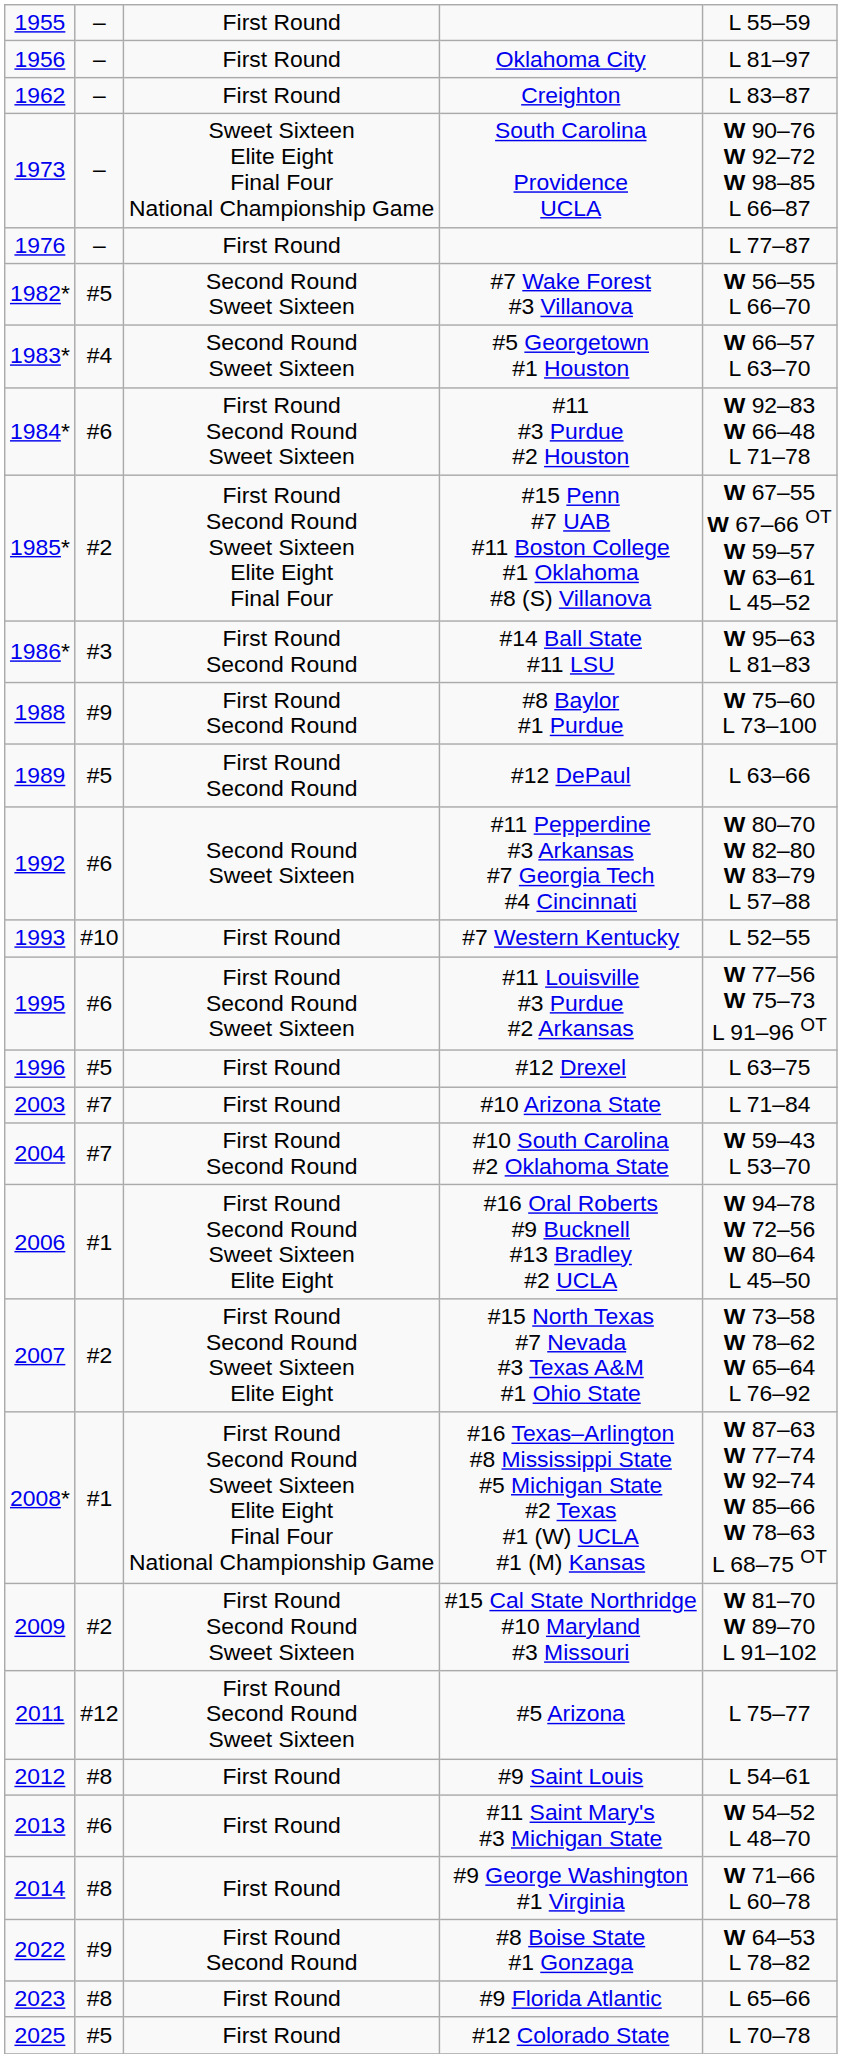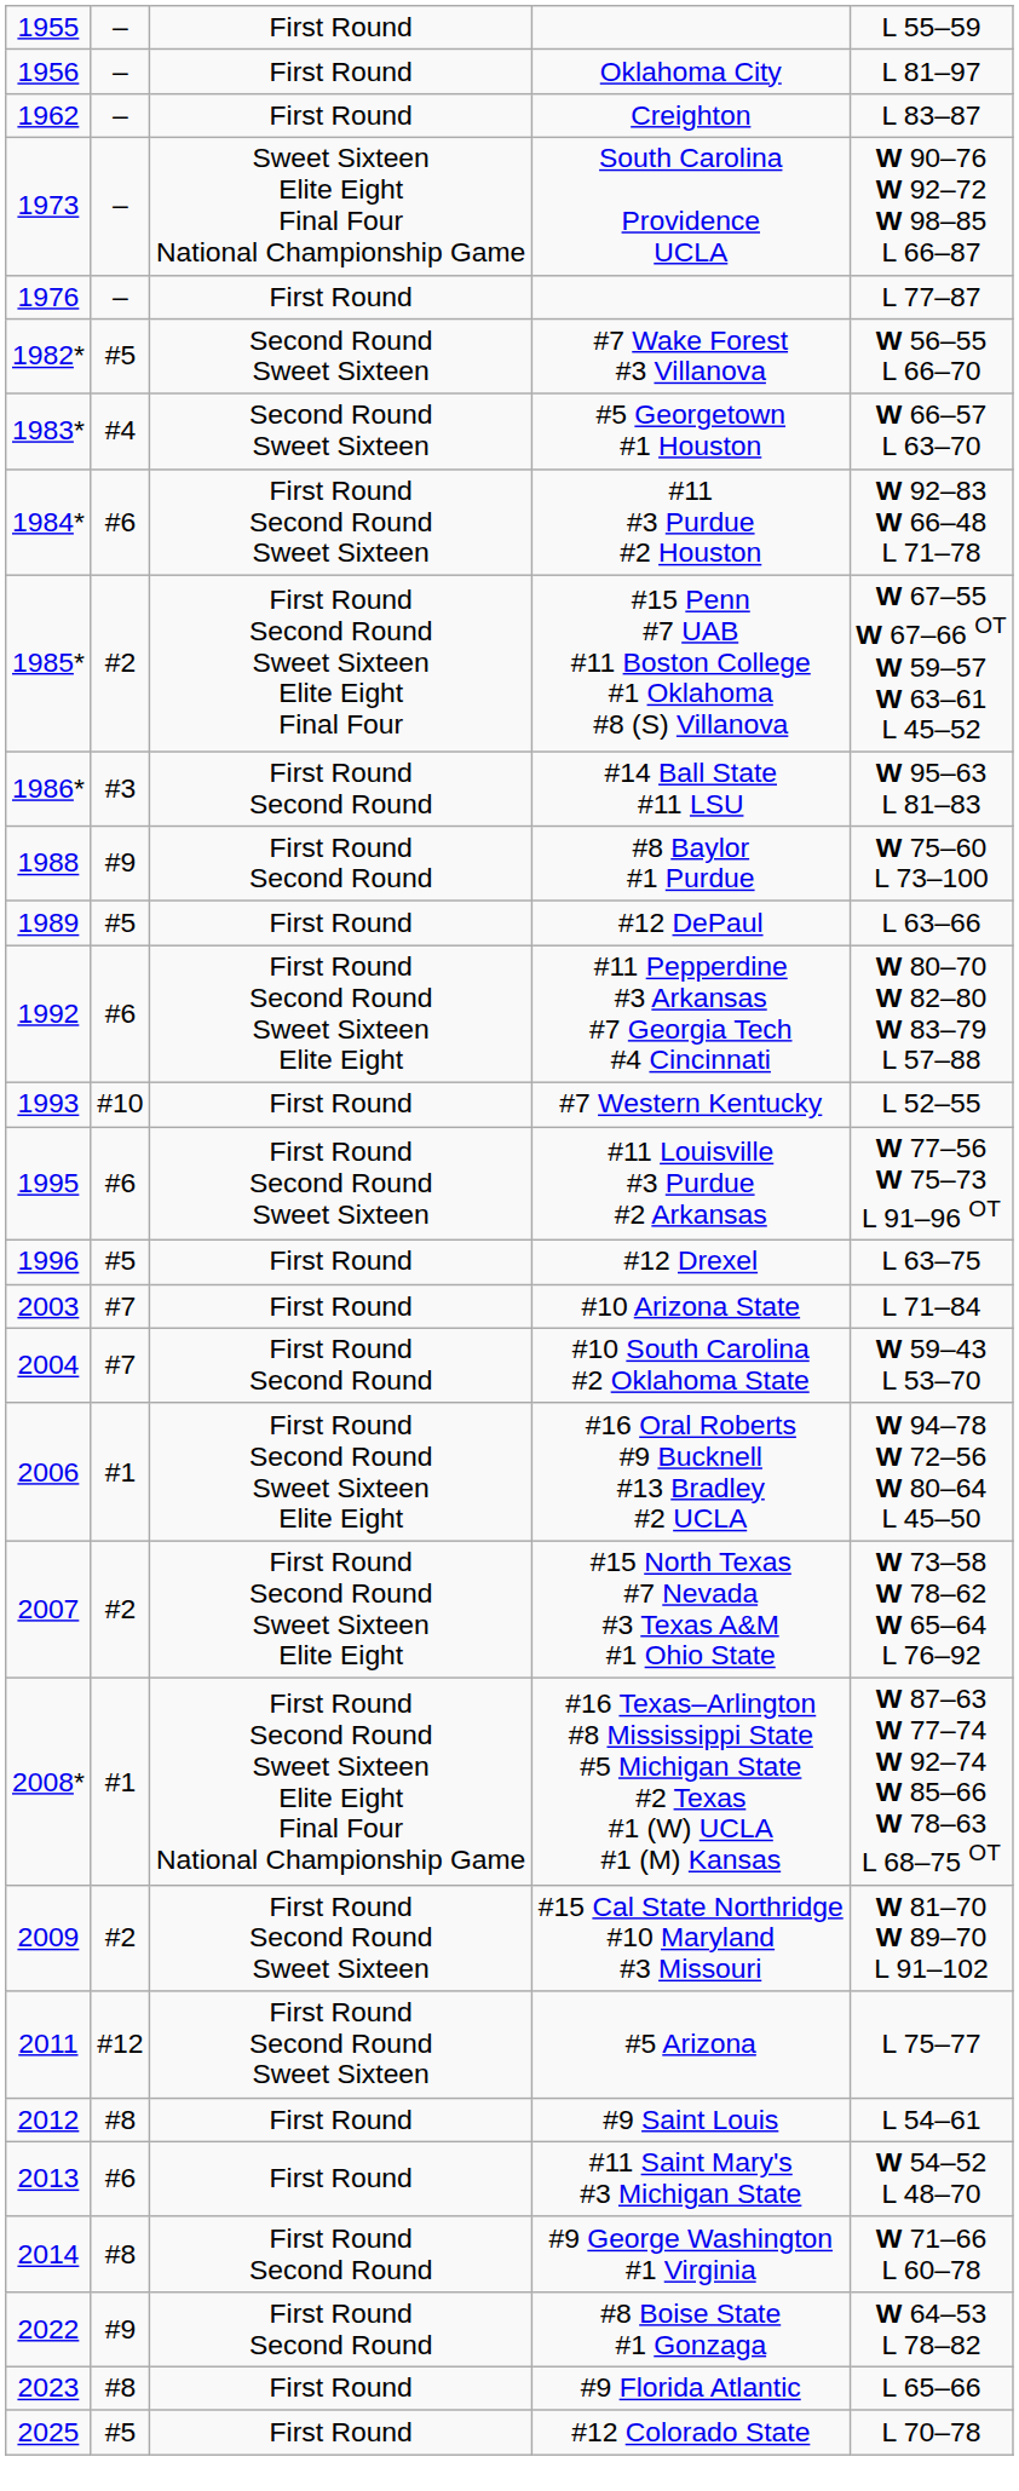 <table class="wikitable">
 <tr align="center">
 <td><a href='#'>1955</a></td>
 <td>–</td>
 <td>First Round</td>
 <td></td>
 <td>L 55–59</td>
 </tr>
 <tr style="text-align:center;">
 <td><a href='#'>1956</a></td>
 <td>–</td>
 <td>First Round</td>
 <td><a href='#'>Oklahoma City</a></td>
 <td>L 81–97</td>
 </tr>
 <tr style="text-align:center;">
 <td><a href='#'>1962</a></td>
 <td>–</td>
 <td>First Round</td>
 <td><a href='#'>Creighton</a></td>
 <td>L 83–87</td>
 </tr>
 <tr style="text-align:center;">
 <td><a href='#'>1973</a></td>
 <td>–</td>
 <td>Sweet Sixteen<br>Elite Eight<br>Final Four<br>National Championship Game</td>
 <td><a href='#'>South Carolina</a><br><br><a href='#'>Providence</a><br><a href='#'>UCLA</a></td>
 <td><strong>W</strong> 90–76<br><strong>W</strong> 92–72<br><strong>W</strong> 98–85<br>L 66–87</td>
 </tr>
 <tr style="text-align:center;">
 <td><a href='#'>1976</a></td>
 <td>–</td>
 <td>First Round</td>
 <td></td>
 <td>L 77–87</td>
 </tr>
 <tr style="text-align:center;">
 <td><a href='#'>1982</a>*</td>
 <td>#5</td>
 <td>Second Round<br>Sweet Sixteen</td>
 <td>#7 <a href='#'>Wake Forest</a><br>#3 <a href='#'>Villanova</a></td>
 <td><strong>W</strong> 56–55<br>L 66–70</td>
 </tr>
 <tr style="text-align:center;">
 <td><a href='#'>1983</a>*</td>
 <td>#4</td>
 <td>Second Round<br>Sweet Sixteen</td>
 <td>#5 <a href='#'>Georgetown</a><br>#1 <a href='#'>Houston</a></td>
 <td><strong>W</strong> 66–57<br>L 63–70</td>
 </tr>
 <tr style="text-align:center;">
 <td><a href='#'>1984</a>*</td>
 <td>#6</td>
 <td>First Round<br>Second Round<br>Sweet Sixteen</td>
 <td>#11 <br>#3 <a href='#'>Purdue</a><br>#2 <a href='#'>Houston</a></td>
 <td><strong>W</strong> 92–83<br><strong>W</strong> 66–48<br>L 71–78</td>
 </tr>
 <tr style="text-align:center;">
 <td><a href='#'>1985</a>*</td>
 <td>#2</td>
 <td>First Round<br>Second Round<br>Sweet Sixteen<br>Elite Eight<br>Final Four</td>
 <td>#15 <a href='#'>Penn</a><br>#7 <a href='#'>UAB</a><br>#11 <a href='#'>Boston College</a><br>#1 <a href='#'>Oklahoma</a><br>#8 (S) <a href='#'>Villanova</a></td>
 <td><strong>W</strong> 67–55<br><strong>W</strong> 67–66 <sup>OT</sup><br><strong>W</strong> 59–57<br><strong>W</strong> 63–61<br>L 45–52</td>
 </tr>
 <tr style="text-align:center;">
 <td><a href='#'>1986</a>*</td>
 <td>#3</td>
 <td>First Round<br>Second Round</td>
 <td>#14 <a href='#'>Ball State</a><br>#11 <a href='#'>LSU</a></td>
 <td><strong>W</strong> 95–63<br>L 81–83</td>
 </tr>
 <tr style="text-align:center;">
 <td><a href='#'>1988</a></td>
 <td>#9</td>
 <td>First Round<br>Second Round</td>
 <td>#8 <a href='#'>Baylor</a><br>#1 <a href='#'>Purdue</a></td>
 <td><strong>W</strong> 75–60<br>L 73–100</td>
 </tr>
 <tr style="text-align:center;">
 <td><a href='#'>1989</a></td>
 <td>#5</td>
-<td>First Round<br>Second Round</td>
+<td>First Round</td>
 <td>#12 <a href='#'>DePaul</a></td>
 <td>L 63–66</td>
 </tr>
 <tr style="text-align:center;">
 <td><a href='#'>1992</a></td>
 <td>#6</td>
-<td>Second Round<br>Sweet Sixteen</td>
+<td>First Round<br>Second Round<br>Sweet Sixteen<br>Elite Eight</td>
 <td>#11 <a href='#'>Pepperdine</a><br>#3 <a href='#'>Arkansas</a><br>#7 <a href='#'>Georgia Tech</a><br>#4 <a href='#'>Cincinnati</a></td>
 <td><strong>W</strong> 80–70<br><strong>W</strong> 82–80<br><strong>W</strong> 83–79<br>L 57–88</td>
 </tr>
 <tr style="text-align:center;">
 <td><a href='#'>1993</a></td>
 <td>#10</td>
 <td>First Round</td>
 <td>#7 <a href='#'>Western Kentucky</a></td>
 <td>L 52–55</td>
 </tr>
 <tr style="text-align:center;">
 <td><a href='#'>1995</a></td>
 <td>#6</td>
 <td>First Round<br>Second Round<br>Sweet Sixteen</td>
 <td>#11 <a href='#'>Louisville</a><br>#3 <a href='#'>Purdue</a><br>#2 <a href='#'>Arkansas</a></td>
 <td><strong>W</strong> 77–56<br><strong>W</strong> 75–73<br>L 91–96 <sup>OT</sup></td>
 </tr>
 <tr style="text-align:center;">
 <td><a href='#'>1996</a></td>
 <td>#5</td>
 <td>First Round</td>
 <td>#12 <a href='#'>Drexel</a></td>
 <td>L 63–75</td>
 </tr>
 <tr style="text-align:center;">
 <td><a href='#'>2003</a></td>
 <td>#7</td>
 <td>First Round</td>
 <td>#10 <a href='#'>Arizona State</a></td>
 <td>L 71–84</td>
 </tr>
 <tr style="text-align:center;">
 <td><a href='#'>2004</a></td>
 <td>#7</td>
 <td>First Round<br>Second Round</td>
 <td>#10 <a href='#'>South Carolina</a><br>#2 <a href='#'>Oklahoma State</a></td>
 <td><strong>W</strong> 59–43<br>L 53–70</td>
 </tr>
 <tr style="text-align:center;">
 <td><a href='#'>2006</a></td>
 <td>#1</td>
 <td>First Round<br>Second Round<br>Sweet Sixteen<br>Elite Eight</td>
 <td>#16 <a href='#'>Oral Roberts</a><br>#9 <a href='#'>Bucknell</a><br>#13 <a href='#'>Bradley</a><br>#2 <a href='#'>UCLA</a></td>
 <td><strong>W</strong> 94–78<br><strong>W</strong> 72–56<br><strong>W</strong> 80–64<br>L 45–50</td>
 </tr>
 <tr style="text-align:center;">
 <td><a href='#'>2007</a></td>
 <td>#2</td>
 <td>First Round<br>Second Round<br>Sweet Sixteen<br>Elite Eight</td>
 <td>#15 <a href='#'>North Texas</a><br>#7 <a href='#'>Nevada</a><br>#3 <a href='#'>Texas A&M</a><br>#1 <a href='#'>Ohio State</a></td>
 <td><strong>W</strong> 73–58<br><strong>W</strong> 78–62<br><strong>W</strong> 65–64<br>L 76–92</td>
 </tr>
 <tr style="text-align:center;">
 <td><a href='#'>2008</a>*</td>
 <td>#1</td>
 <td>First Round<br>Second Round<br>Sweet Sixteen<br>Elite Eight<br>Final Four<br>National Championship Game</td>
 <td>#16 <a href='#'>Texas–Arlington</a><br>#8 <a href='#'>Mississippi State</a><br>#5 <a href='#'>Michigan State</a><br>#2 <a href='#'>Texas</a><br>#1 (W) <a href='#'>UCLA</a><br>#1 (M) <a href='#'>Kansas</a></td>
 <td><strong>W</strong> 87–63<br><strong>W</strong> 77–74<br><strong>W</strong> 92–74<br><strong>W</strong> 85–66<br><strong>W</strong> 78–63<br>L 68–75 <sup>OT</sup></td>
 </tr>
 <tr style="text-align:center;">
 <td><a href='#'>2009</a></td>
 <td>#2</td>
 <td>First Round<br>Second Round<br>Sweet Sixteen</td>
 <td>#15 <a href='#'>Cal State Northridge</a><br>#10 <a href='#'>Maryland</a><br>#3 <a href='#'>Missouri</a></td>
 <td><strong>W</strong> 81–70<br><strong>W</strong> 89–70<br>L 91–102</td>
 </tr>
 <tr style="text-align:center;">
 <td><a href='#'>2011</a></td>
 <td>#12</td>
 <td>First Round<br>Second Round<br>Sweet Sixteen</td>
 <td>#5 <a href='#'>Arizona</a></td>
 <td>L 75–77</td>
 </tr>
 <tr style="text-align:center;">
 <td><a href='#'>2012</a></td>
 <td>#8</td>
 <td>First Round</td>
 <td>#9 <a href='#'>Saint Louis</a></td>
 <td>L 54–61</td>
 </tr>
 <tr style="text-align:center;">
 <td><a href='#'>2013</a></td>
 <td>#6</td>
 <td>First Round</td>
 <td>#11 <a href='#'>Saint Mary's</a><br>#3 <a href='#'>Michigan State</a></td>
 <td><strong>W</strong> 54–52<br>L 48–70</td>
 </tr>
 <tr style="text-align:center;">
 <td><a href='#'>2014</a></td>
 <td>#8</td>
-<td>First Round</td>
+<td>First Round<br>Second Round</td>
 <td>#9 <a href='#'>George Washington</a><br>#1 <a href='#'>Virginia</a></td>
 <td><strong>W</strong> 71–66<br>L 60–78</td>
 </tr>
 <tr style="text-align:center;">
 <td><a href='#'>2022</a></td>
 <td>#9</td>
 <td>First Round<br>Second Round</td>
 <td>#8 <a href='#'>Boise State</a><br>#1 <a href='#'>Gonzaga</a></td>
 <td><strong>W</strong> 64–53<br> L 78–82</td>
 </tr>
 <tr style="text-align:center;">
 <td><a href='#'>2023</a></td>
 <td>#8</td>
 <td>First Round</td>
 <td>#9 <a href='#'>Florida Atlantic</a></td>
 <td>L 65–66</td>
 </tr>
 <tr style="text-align:center;">
 <td><a href='#'>2025</a></td>
 <td>#5</td>
 <td>First Round</td>
 <td>#12 <a href='#'>Colorado State</a></td>
 <td>L 70–78</td>
 </tr>
 </table>
